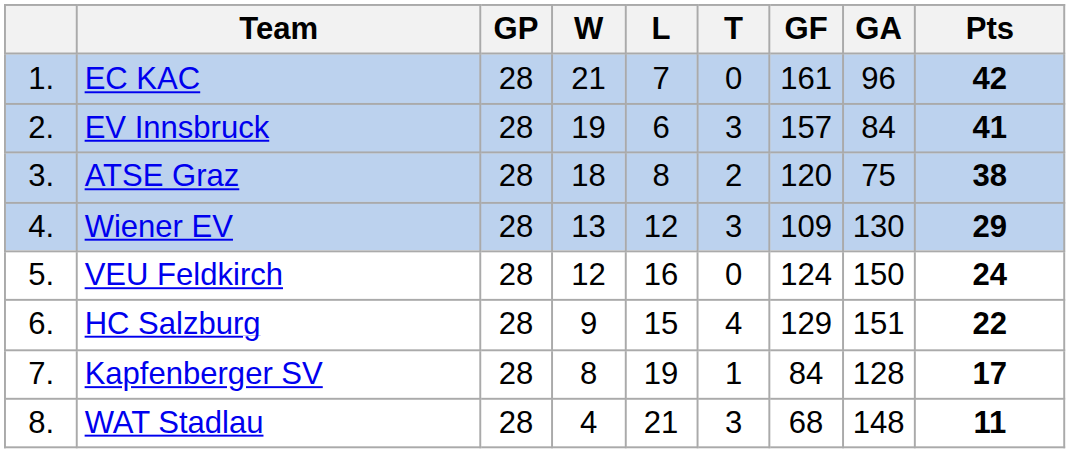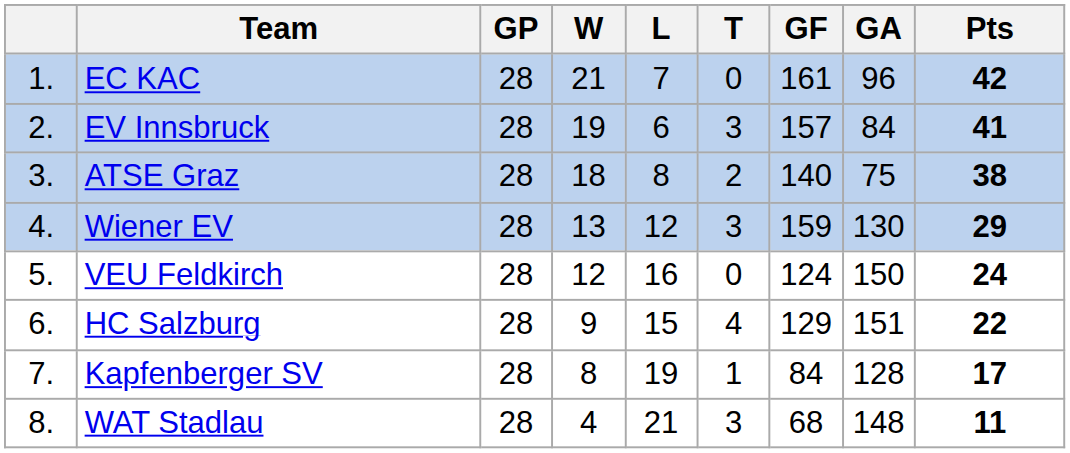 <table class="wikitable">
 <tr>
 <th width="30"></th>
 <th width="200">Team</th>
 <th width="30">GP</th>
 <th width="30">W</th>
 <th width="30">L</th>
 <th width="30">T</th>
 <th width="30">GF</th>
 <th width="30">GA</th>
 <th width="70">Pts</th>
 </tr>
 <tr bgcolor="#BCD2EE" align="center">
 <td>1.</td>
 <td align="left"><a href='#'>EC KAC</a></td>
 <td>28</td>
 <td>21</td>
 <td>7</td>
 <td>0</td>
 <td>161</td>
 <td>96</td>
 <td><strong>42</strong></td>
 </tr>
 <tr bgcolor="#BCD2EE" align="center">
 <td>2.</td>
 <td align="left"><a href='#'>EV Innsbruck</a></td>
 <td>28</td>
 <td>19</td>
 <td>6</td>
 <td>3</td>
 <td>157</td>
 <td>84</td>
 <td><strong>41</strong></td>
 </tr>
 <tr bgcolor="#BCD2EE" align="center">
 <td>3.</td>
 <td align="left"><a href='#'>ATSE Graz</a></td>
 <td>28</td>
 <td>18</td>
 <td>8</td>
 <td>2</td>
-<td>120</td>
+<td>140</td>
 <td>75</td>
 <td><strong>38</strong></td>
 </tr>
 <tr bgcolor="#BCD2EE" align="center">
 <td>4.</td>
 <td align="left"><a href='#'>Wiener EV</a></td>
 <td>28</td>
 <td>13</td>
 <td>12</td>
 <td>3</td>
-<td>109</td>
+<td>159</td>
 <td>130</td>
 <td><strong>29</strong></td>
 </tr>
 <tr bgcolor="#FFFFFF" align="center">
 <td>5.</td>
 <td align="left"><a href='#'>VEU Feldkirch</a></td>
 <td>28</td>
 <td>12</td>
 <td>16</td>
 <td>0</td>
 <td>124</td>
 <td>150</td>
 <td><strong>24</strong></td>
 </tr>
 <tr bgcolor="#FFFFFF" align="center">
 <td>6.</td>
 <td align="left"><a href='#'>HC Salzburg</a></td>
 <td>28</td>
 <td>9</td>
 <td>15</td>
 <td>4</td>
 <td>129</td>
 <td>151</td>
 <td><strong>22</strong></td>
 </tr>
 <tr bgcolor="#FFFFFF" align="center">
 <td>7.</td>
 <td align="left"><a href='#'>Kapfenberger SV</a></td>
 <td>28</td>
 <td>8</td>
 <td>19</td>
 <td>1</td>
 <td>84</td>
 <td>128</td>
 <td><strong>17</strong></td>
 </tr>
 <tr bgcolor="#FFFFFF" align="center">
 <td>8.</td>
 <td align="left"><a href='#'>WAT Stadlau</a></td>
 <td>28</td>
 <td>4</td>
 <td>21</td>
 <td>3</td>
 <td>68</td>
 <td>148</td>
 <td><strong>11</strong></td>
 </tr>
 </table>
